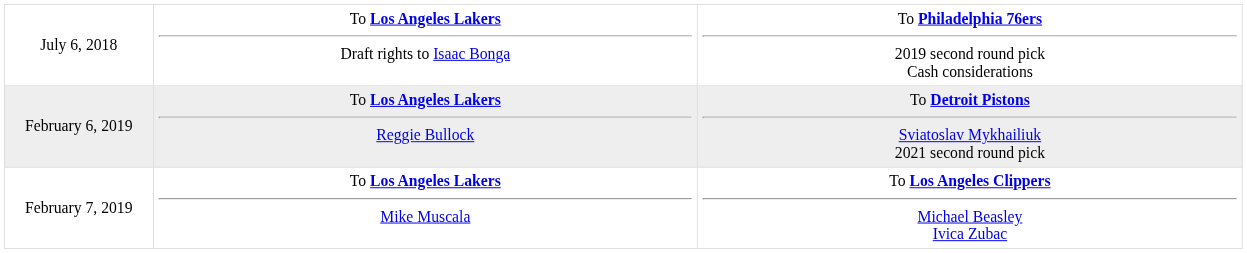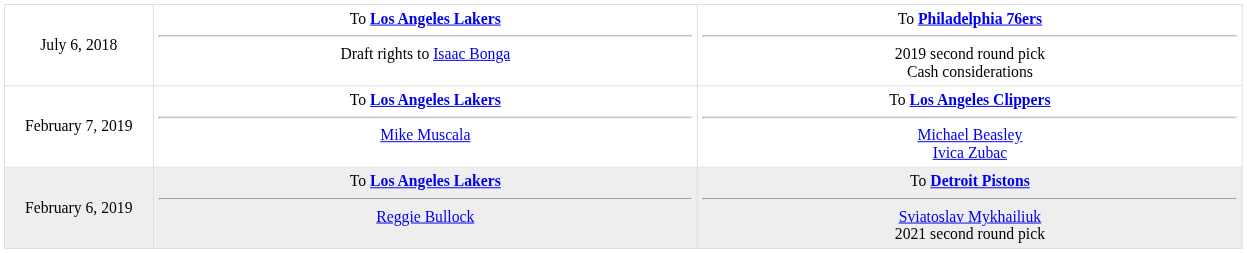 <table border=1 style="border-collapse:collapse; text-align: center; width: 100%" bordercolor="#DFDFDF"  cellpadding="5">
 <tr>
 <td style="width:12%">July 6, 2018</td>
 <td style="width:44%; vertical-align:top;">To <strong><a href='#'>Los Angeles Lakers</a></strong><hr>Draft rights to <a href='#'>Isaac Bonga</a></td>
 <td style="width:44%; vertical-align:top;">To <strong><a href='#'>Philadelphia 76ers</a></strong><hr>2019 second round pick<br>Cash considerations</td>
 </tr>
+<tr>
+<td style="width:12%">February 7, 2019</td>
+<td style="width:44%; vertical-align:top;">To <strong><a href='#'>Los Angeles Lakers</a></strong><hr><a href='#'>Mike Muscala</a></td>
+<td style="width:44%; vertical-align:top;">To <strong><a href='#'>Los Angeles Clippers</a></strong><hr><a href='#'>Michael Beasley</a><br><a href='#'>Ivica Zubac</a></td>
+</tr>
 <tr style="background:#eee;">
 <td style="width:12%">February 6, 2019</td>
 <td style="width:44%; vertical-align:top;">To <strong><a href='#'>Los Angeles Lakers</a></strong><hr><a href='#'>Reggie Bullock</a></td>
 <td style="width:44%; vertical-align:top;">To <strong><a href='#'>Detroit Pistons</a></strong><hr><a href='#'>Sviatoslav Mykhailiuk</a><br>2021 second round pick</td>
 </tr>
-<tr>
-<td style="width:12%">February 7, 2019</td>
-<td style="width:44%; vertical-align:top;">To <strong><a href='#'>Los Angeles Lakers</a></strong><hr><a href='#'>Mike Muscala</a></td>
-<td style="width:44%; vertical-align:top;">To <strong><a href='#'>Los Angeles Clippers</a></strong><hr><a href='#'>Michael Beasley</a><br><a href='#'>Ivica Zubac</a></td>
-</tr>
 </table>
